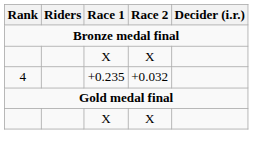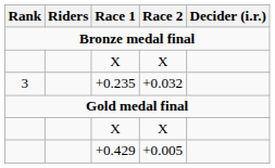 <table class="wikitable" style="text-align:center">
 <tr>
 <th>Rank</th>
 <th>Riders</th>
 <th>Race 1</th>
 <th>Race 2</th>
 <th>Decider (i.r.)</th>
 </tr>
 <tr>
 <td colspan=5><strong>Bronze medal final</strong></td>
 </tr>
 <tr>
 <td></td>
 <td align="left"></td>
 <td>X</td>
 <td>X</td>
 <td></td>
 </tr>
 <tr>
-<td>4</td>
+<td>3</td>
 <td align="left"></td>
 <td>+0.235</td>
 <td>+0.032</td>
 <td></td>
 </tr>
 <tr>
 <td colspan=5><strong>Gold medal final</strong></td>
 </tr>
 <tr>
 <td></td>
 <td align="left"></td>
 <td>X</td>
 <td>X</td>
 <td></td>
 </tr>
+<tr>
+<td></td>
+<td align="left"></td>
+<td>+0.429</td>
+<td>+0.005</td>
+<td></td>
+</tr>
 </table>
